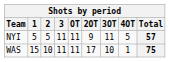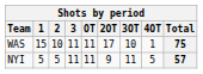 <table class="wikitable" style="width:20em; text-align:right;">
 <tr>
 <th colspan=9>Shots by period</th>
 </tr>
 <tr>
 <th style="width:8em;">Team</th>
 <th style="width:3em;">1</th>
 <th style="width:3em;">2</th>
 <th style="width:3em;">3</th>
 <th style="width:3em;">OT</th>
 <th style="width:3em;">2OT</th>
 <th style="width:3em;">3OT</th>
 <th style="width:3em;">4OT</th>
 <th style="width:3em;">Total</th>
 </tr>
 <tr>
+<td style="text-align:left;">WAS</td>
+<td align=center>15</td>
+<td align=center>10</td>
+<td align=center>11</td>
+<td align=center>11</td>
+<td align=center>17</td>
+<td align=center>10</td>
+<td align=center>1</td>
+<th align=center>75</th>
+</tr>
+<tr>
 <td style="text-align:left;">NYI</td>
 <td align=center>5</td>
 <td align=center>5</td>
 <td align=center>11</td>
 <td align=center>11</td>
 <td align=center>9</td>
 <td align=center>11</td>
 <td align=center>5</td>
 <th align=center>57</th>
 </tr>
-<tr>
-<td style="text-align:left;">WAS</td>
-<td align=center>15</td>
-<td align=center>10</td>
-<td align=center>11</td>
-<td align=center>11</td>
-<td align=center>17</td>
-<td align=center>10</td>
-<td align=center>1</td>
-<th align=center>75</th>
-</tr>
 </table>
